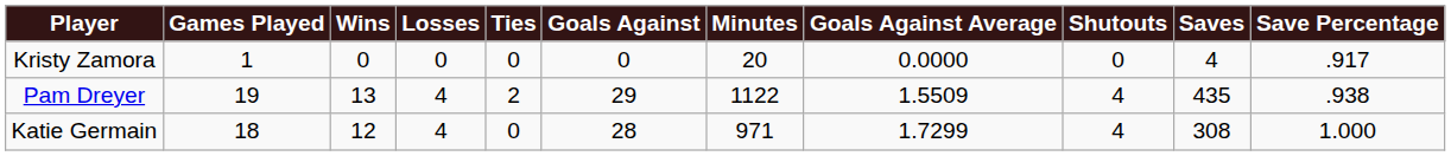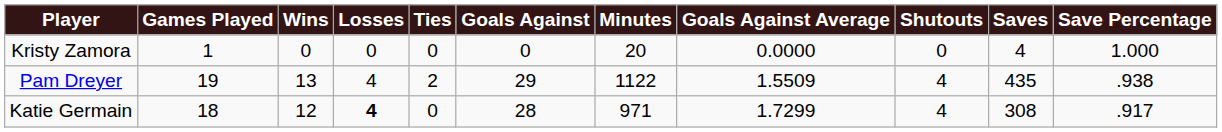 <table class="wikitable" style="width:80%;">
 <tr style="text-align:center; background:#321414; color:#fff;">
 <td><strong>Player</strong></td>
 <td><strong>Games Played</strong></td>
 <td><strong>Wins</strong></td>
 <td><strong>Losses</strong></td>
 <td><strong>Ties</strong></td>
 <td><strong>Goals Against</strong></td>
 <td><strong>Minutes</strong></td>
 <td><strong>Goals Against Average</strong></td>
 <td><strong>Shutouts</strong></td>
 <td><strong>Saves</strong></td>
 <td><strong>Save Percentage</strong></td>
 </tr>
 <tr style="text-align:center;" bgcolor="">
 <td>Kristy Zamora</td>
 <td>1</td>
 <td>0</td>
 <td>0</td>
 <td>0</td>
 <td>0</td>
 <td>20</td>
 <td>0.0000</td>
 <td>0</td>
 <td>4</td>
-<td>.917</td>
+<td>1.000</td>
 </tr>
 <tr style="text-align:center;" bgcolor="">
 <td><a href='#'>Pam Dreyer</a></td>
 <td>19</td>
 <td>13</td>
 <td>4</td>
 <td>2</td>
 <td>29</td>
 <td>1122</td>
 <td>1.5509</td>
 <td>4</td>
 <td>435</td>
 <td>.938</td>
 </tr>
 <tr style="text-align:center;" bgcolor="">
 <td>Katie Germain</td>
 <td>18</td>
 <td>12</td>
-<td>4</td>
+<td><strong>4</strong></td>
 <td>0</td>
 <td>28</td>
 <td>971</td>
 <td>1.7299</td>
 <td>4</td>
 <td>308</td>
-<td>1.000</td>
+<td>.917</td>
 </tr>
 </table>
